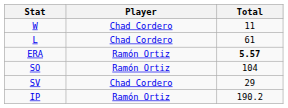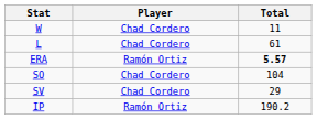 <table class="wikitable" style="width:33%;">
 <tr style="text-align:center; background:#ddd;">
 <th style="width:5%;">Stat</th>
 <th style="width:15%;">Player</th>
 <th style="width:5%;">Total</th>
 </tr>
 <tr align=center>
 <td><a href='#'>W</a></td>
 <td><a href='#'>Chad Cordero</a></td>
 <td>11</td>
 </tr>
 <tr align=center>
 <td><a href='#'>L</a></td>
 <td><a href='#'>Chad Cordero</a></td>
 <td>61</td>
 </tr>
 <tr align=center>
 <td><a href='#'>ERA</a></td>
 <td><a href='#'>Ramón Ortiz</a></td>
 <td><strong>5.57</strong></td>
 </tr>
 <tr align=center>
 <td><a href='#'>SO</a></td>
-<td><a href='#'>Ramón Ortiz</a></td>
+<td><a href='#'>Chad Cordero</a></td>
 <td>104</td>
 </tr>
 <tr align=center>
 <td><a href='#'>SV</a></td>
 <td><a href='#'>Chad Cordero</a></td>
 <td>29</td>
 </tr>
 <tr align=center>
 <td><a href='#'>IP</a></td>
 <td><a href='#'>Ramón Ortiz</a></td>
 <td>190.2</td>
 </tr>
 </table>
